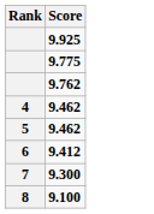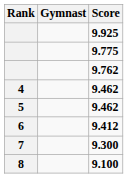 <table class="wikitable sortable">
 <tr>
 <th scope="col">Rank</th>
+<th scope="col">Gymnast</th>
 <th scope="col">Score</th>
 </tr>
 <tr>
 <th scope="row"></th>
+<td></td>
 <td><strong>9.925</strong></td>
 </tr>
 <tr>
 <th scope="row"></th>
+<td></td>
 <td><strong>9.775</strong></td>
 </tr>
 <tr>
 <th scope="row"></th>
+<td></td>
 <td><strong>9.762</strong></td>
 </tr>
 <tr>
 <th scope="row">4</th>
+<td></td>
 <td><strong>9.462</strong></td>
 </tr>
 <tr>
 <th scope="row">5</th>
+<td></td>
 <td><strong>9.462</strong></td>
 </tr>
 <tr>
 <th scope="row">6</th>
+<td></td>
 <td><strong>9.412</strong></td>
 </tr>
 <tr>
 <th scope="row">7</th>
+<td></td>
 <td><strong>9.300</strong></td>
 </tr>
 <tr>
 <th scope="row">8</th>
+<td></td>
 <td><strong>9.100</strong></td>
 </tr>
 </table>
